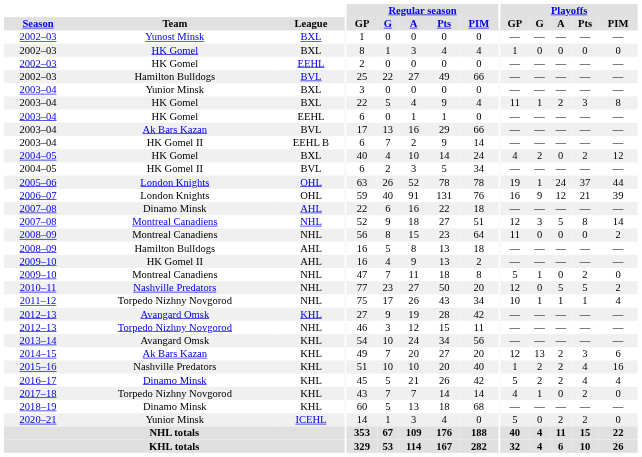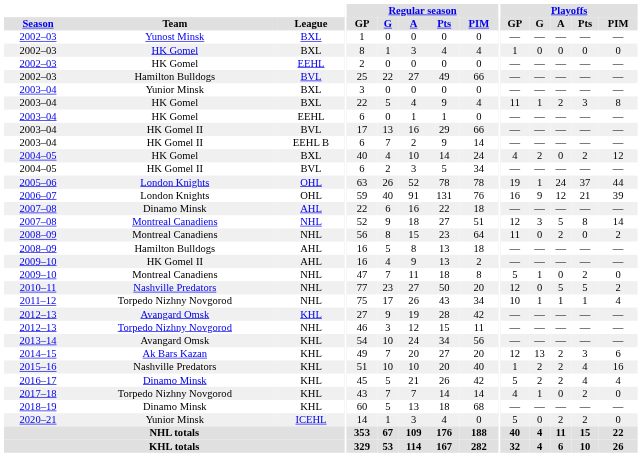 <table border="0" cellpadding="1" cellspacing="0" style="text-align:center; width:60em">
 <tr bgcolor="#e0e0e0">
 <th colspan="3" bgcolor="#ffffff"></th>
 <th rowspan="99" bgcolor="#ffffff"></th>
 <th colspan="5"><a href='#'>Regular season</a></th>
 <th rowspan="99" bgcolor="#ffffff"></th>
 <th colspan="5"><a href='#'>Playoffs</a></th>
 </tr>
 <tr bgcolor="#e0e0e0">
 <th><a href='#'>Season</a></th>
 <th>Team</th>
 <th>League</th>
 <th>GP</th>
 <th><a href='#'>G</a></th>
 <th><a href='#'>A</a></th>
 <th><a href='#'>Pts</a></th>
 <th><a href='#'>PIM</a></th>
 <th>GP</th>
 <th>G</th>
 <th>A</th>
 <th>Pts</th>
 <th>PIM</th>
 </tr>
 <tr>
 <td><a href='#'>2002–03</a></td>
 <td><a href='#'>Yunost Minsk</a></td>
 <td><a href='#'>BXL</a></td>
 <td>1</td>
 <td>0</td>
 <td>0</td>
 <td>0</td>
 <td>0</td>
 <td>—</td>
 <td>—</td>
 <td>—</td>
 <td>—</td>
 <td>—</td>
 </tr>
 <tr style="background:#f0f0f0;">
 <td>2002–03</td>
 <td><a href='#'>HK Gomel</a></td>
 <td>BXL</td>
 <td>8</td>
 <td>1</td>
 <td>3</td>
 <td>4</td>
 <td>4</td>
 <td>1</td>
 <td>0</td>
 <td>0</td>
 <td>0</td>
 <td>0</td>
 </tr>
 <tr>
 <td><a href='#'>2002–03</a></td>
 <td>HK Gomel</td>
 <td><a href='#'>EEHL</a></td>
 <td>2</td>
 <td>0</td>
 <td>0</td>
 <td>0</td>
 <td>0</td>
 <td>—</td>
 <td>—</td>
 <td>—</td>
 <td>—</td>
 <td>—</td>
 </tr>
 <tr style="background:#f0f0f0;">
 <td>2002–03</td>
 <td>Hamilton Bulldogs</td>
 <td><a href='#'>BVL</a></td>
 <td>25</td>
 <td>22</td>
 <td>27</td>
 <td>49</td>
 <td>66</td>
 <td>—</td>
 <td>—</td>
 <td>—</td>
 <td>—</td>
 <td>—</td>
 </tr>
 <tr>
 <td><a href='#'>2003–04</a></td>
 <td>Yunior Minsk</td>
 <td>BXL</td>
 <td>3</td>
 <td>0</td>
 <td>0</td>
 <td>0</td>
 <td>0</td>
 <td>—</td>
 <td>—</td>
 <td>—</td>
 <td>—</td>
 <td>—</td>
 </tr>
 <tr style="background:#f0f0f0;">
 <td>2003–04</td>
 <td>HK Gomel</td>
 <td>BXL</td>
 <td>22</td>
 <td>5</td>
 <td>4</td>
 <td>9</td>
 <td>4</td>
 <td>11</td>
 <td>1</td>
 <td>2</td>
 <td>3</td>
 <td>8</td>
 </tr>
 <tr>
 <td><a href='#'>2003–04</a></td>
 <td>HK Gomel</td>
 <td>EEHL</td>
 <td>6</td>
 <td>0</td>
 <td>1</td>
 <td>1</td>
 <td>0</td>
 <td>—</td>
 <td>—</td>
 <td>—</td>
 <td>—</td>
 <td>—</td>
 </tr>
 <tr style="background:#f0f0f0;">
 <td>2003–04</td>
-<td><a href='#'>Ak Bars Kazan</a></td>
+<td>HK Gomel II</td>
 <td>BVL</td>
 <td>17</td>
 <td>13</td>
 <td>16</td>
 <td>29</td>
 <td>66</td>
 <td>—</td>
 <td>—</td>
 <td>—</td>
 <td>—</td>
 <td>—</td>
 </tr>
 <tr>
 <td>2003–04</td>
 <td>HK Gomel II</td>
 <td>EEHL B</td>
 <td>6</td>
 <td>7</td>
 <td>2</td>
 <td>9</td>
 <td>14</td>
 <td>—</td>
 <td>—</td>
 <td>—</td>
 <td>—</td>
 <td>—</td>
 </tr>
 <tr style="background:#f0f0f0;">
 <td><a href='#'>2004–05</a></td>
 <td>HK Gomel</td>
 <td>BXL</td>
 <td>40</td>
 <td>4</td>
 <td>10</td>
 <td>14</td>
 <td>24</td>
 <td>4</td>
 <td>2</td>
 <td>0</td>
 <td>2</td>
 <td>12</td>
 </tr>
 <tr>
 <td>2004–05</td>
 <td>HK Gomel II</td>
 <td>BVL</td>
 <td>6</td>
 <td>2</td>
 <td>3</td>
 <td>5</td>
 <td>34</td>
 <td>—</td>
 <td>—</td>
 <td>—</td>
 <td>—</td>
 <td>—</td>
 </tr>
 <tr bgcolor="#f0f0f0">
 <td><a href='#'>2005–06</a></td>
 <td><a href='#'>London Knights</a></td>
 <td><a href='#'>OHL</a></td>
 <td>63</td>
 <td>26</td>
 <td>52</td>
 <td>78</td>
 <td>78</td>
 <td>19</td>
 <td>1</td>
 <td>24</td>
 <td>37</td>
 <td>44</td>
 </tr>
 <tr>
 <td><a href='#'>2006–07</a></td>
 <td>London Knights</td>
 <td>OHL</td>
 <td>59</td>
 <td>40</td>
 <td>91</td>
 <td>131</td>
 <td>76</td>
 <td>16</td>
 <td>9</td>
 <td>12</td>
 <td>21</td>
 <td>39</td>
 </tr>
 <tr bgcolor="#f0f0f0">
 <td><a href='#'>2007–08</a></td>
 <td>Dinamo Minsk</td>
 <td><a href='#'>AHL</a></td>
 <td>22</td>
 <td>6</td>
 <td>16</td>
 <td>22</td>
 <td>18</td>
 <td>—</td>
 <td>—</td>
 <td>—</td>
 <td>—</td>
 <td>—</td>
 </tr>
 <tr>
 <td><a href='#'>2007–08</a></td>
 <td><a href='#'>Montreal Canadiens</a></td>
 <td><a href='#'>NHL</a></td>
 <td>52</td>
 <td>9</td>
 <td>18</td>
 <td>27</td>
 <td>51</td>
 <td>12</td>
 <td>3</td>
 <td>5</td>
 <td>8</td>
 <td>14</td>
 </tr>
 <tr bgcolor="#f0f0f0">
 <td><a href='#'>2008–09</a></td>
 <td>Montreal Canadiens</td>
 <td>NHL</td>
 <td>56</td>
 <td>8</td>
 <td>15</td>
 <td>23</td>
 <td>64</td>
 <td>11</td>
 <td>0</td>
-<td>0</td>
+<td>2</td>
 <td>0</td>
 <td>2</td>
 </tr>
 <tr>
 <td><a href='#'>2008–09</a></td>
 <td>Hamilton Bulldogs</td>
 <td>AHL</td>
 <td>16</td>
 <td>5</td>
 <td>8</td>
 <td>13</td>
 <td>18</td>
 <td>—</td>
 <td>—</td>
 <td>—</td>
 <td>—</td>
 <td>—</td>
 </tr>
 <tr bgcolor="#f0f0f0">
 <td><a href='#'>2009–10</a></td>
 <td>HK Gomel II</td>
 <td>AHL</td>
 <td>16</td>
 <td>4</td>
 <td>9</td>
 <td>13</td>
 <td>2</td>
 <td>—</td>
 <td>—</td>
 <td>—</td>
 <td>—</td>
 <td>—</td>
 </tr>
 <tr>
 <td><a href='#'>2009–10</a></td>
 <td>Montreal Canadiens</td>
 <td>NHL</td>
 <td>47</td>
 <td>7</td>
 <td>11</td>
 <td>18</td>
 <td>8</td>
 <td>5</td>
 <td>1</td>
 <td>0</td>
 <td>2</td>
 <td>0</td>
 </tr>
 <tr bgcolor="#f0f0f0">
 <td><a href='#'>2010–11</a></td>
 <td><a href='#'>Nashville Predators</a></td>
 <td>NHL</td>
 <td>77</td>
 <td>23</td>
 <td>27</td>
 <td>50</td>
 <td>20</td>
 <td>12</td>
 <td>0</td>
 <td>5</td>
 <td>5</td>
 <td>2</td>
 </tr>
 <tr>
 <td><a href='#'>2011–12</a></td>
 <td>Torpedo Nizhny Novgorod</td>
 <td>NHL</td>
 <td>75</td>
 <td>17</td>
 <td>26</td>
 <td>43</td>
 <td>34</td>
 <td>10</td>
 <td>1</td>
 <td>1</td>
 <td>1</td>
 <td>4</td>
 </tr>
 <tr bgcolor="#f0f0f0">
 <td><a href='#'>2012–13</a></td>
 <td><a href='#'>Avangard Omsk</a></td>
 <td><a href='#'>KHL</a></td>
 <td>27</td>
 <td>9</td>
 <td>19</td>
 <td>28</td>
 <td>42</td>
 <td>—</td>
 <td>—</td>
 <td>—</td>
 <td>—</td>
 <td>—</td>
 </tr>
 <tr>
 <td><a href='#'>2012–13</a></td>
 <td><a href='#'>Torpedo Nizhny Novgorod</a></td>
 <td>NHL</td>
 <td>46</td>
 <td>3</td>
 <td>12</td>
 <td>15</td>
 <td>11</td>
 <td>—</td>
 <td>—</td>
 <td>—</td>
 <td>—</td>
 <td>—</td>
 </tr>
 <tr bgcolor="#f0f0f0">
 <td><a href='#'>2013–14</a></td>
 <td>Avangard Omsk</td>
 <td>KHL</td>
 <td>54</td>
 <td>10</td>
 <td>24</td>
 <td>34</td>
 <td>56</td>
 <td>—</td>
 <td>—</td>
 <td>—</td>
 <td>—</td>
 <td>—</td>
 </tr>
 <tr>
 <td><a href='#'>2014–15</a></td>
 <td><a href='#'>Ak Bars Kazan</a></td>
 <td>KHL</td>
 <td>49</td>
 <td>7</td>
 <td>20</td>
 <td>27</td>
 <td>20</td>
 <td>12</td>
 <td>13</td>
 <td>2</td>
 <td>3</td>
 <td>6</td>
 </tr>
 <tr bgcolor="#f0f0f0">
 <td><a href='#'>2015–16</a></td>
 <td>Nashville Predators</td>
 <td>KHL</td>
 <td>51</td>
 <td>10</td>
 <td>10</td>
 <td>20</td>
 <td>40</td>
 <td>1</td>
 <td>2</td>
 <td>2</td>
 <td>4</td>
 <td>16</td>
 </tr>
 <tr>
 <td><a href='#'>2016–17</a></td>
 <td><a href='#'>Dinamo Minsk</a></td>
 <td>KHL</td>
 <td>45</td>
 <td>5</td>
 <td>21</td>
 <td>26</td>
 <td>42</td>
 <td>5</td>
 <td>2</td>
 <td>2</td>
 <td>4</td>
 <td>4</td>
 </tr>
 <tr bgcolor="#f0f0f0">
 <td><a href='#'>2017–18</a></td>
 <td>Torpedo Nizhny Novgorod</td>
 <td>KHL</td>
 <td>43</td>
 <td>7</td>
 <td>7</td>
 <td>14</td>
 <td>14</td>
 <td>4</td>
 <td>1</td>
 <td>0</td>
 <td>2</td>
 <td>0</td>
 </tr>
 <tr>
 <td><a href='#'>2018–19</a></td>
 <td>Dinamo Minsk</td>
 <td>KHL</td>
 <td>60</td>
 <td>5</td>
 <td>13</td>
 <td>18</td>
 <td>68</td>
 <td>—</td>
 <td>—</td>
 <td>—</td>
 <td>—</td>
 <td>—</td>
 </tr>
 <tr bgcolor="#f0f0f0">
 <td><a href='#'>2020–21</a></td>
 <td>Yunior Minsk</td>
 <td><a href='#'>ICEHL</a></td>
 <td>14</td>
 <td>1</td>
 <td>3</td>
 <td>4</td>
 <td>0</td>
 <td>5</td>
 <td>0</td>
 <td>2</td>
 <td>2</td>
 <td>0</td>
 </tr>
 <tr bgcolor="#e0e0e0">
 <th colspan="3">NHL totals</th>
 <th>353</th>
 <th>67</th>
 <th>109</th>
 <th>176</th>
 <th>188</th>
 <th>40</th>
 <th>4</th>
 <th>11</th>
 <th>15</th>
 <th>22</th>
 </tr>
 <tr bgcolor="#e0e0e0">
 <th colspan="3">KHL totals</th>
 <th>329</th>
 <th>53</th>
 <th>114</th>
 <th>167</th>
 <th>282</th>
 <th>32</th>
 <th>4</th>
 <th>6</th>
 <th>10</th>
 <th>26</th>
 </tr>
 </table>
